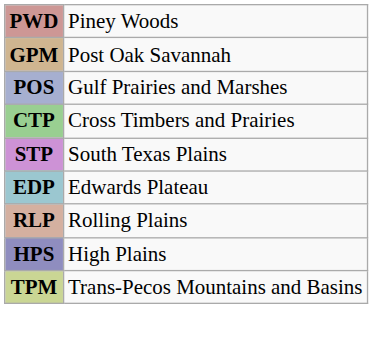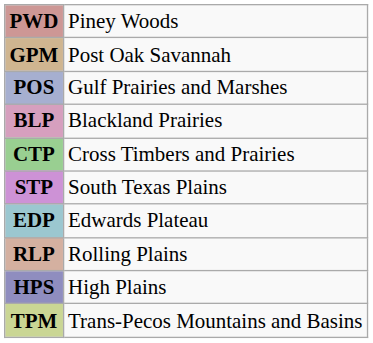 <table class="wikitable">
 <tr>
 <th scope="row"  style="width:20px; background:#CD9795;">PWD</th>
 <td>Piney Woods</td>
 </tr>
 <tr>
 <th scope="row"  style="width:20px; background:#CFB590;">GPM</th>
 <td>Post Oak Savannah</td>
 </tr>
 <tr>
 <th scope="row"  style="width:20px; background:#A6AFD0;">POS</th>
 <td>Gulf Prairies and Marshes</td>
+</tr>
+<tr>
+<th scope="row"  style="width:20px; background:#D69FBE;">BLP</th>
+<td>Blackland Prairies</td>
 </tr>
 <tr>
 <th scope="row"  style="width:20px; background:#99CF91;">CTP</th>
 <td>Cross Timbers and Prairies</td>
 </tr>
 <tr>
 <th scope="row"  style="width:20px; background:#CD92D6;">STP</th>
 <td>South Texas Plains</td>
 </tr>
 <tr>
 <th scope="row"  style="width:20px; background:#9BC7D0;">EDP</th>
 <td>Edwards Plateau</td>
 </tr>
 <tr>
 <th scope="row"  style="width:20px; background:#D4B0A0;">RLP</th>
 <td>Rolling Plains</td>
 </tr>
 <tr>
 <th scope="row"  style="width:20px; background:#8F8DBF;">HPS</th>
 <td>High Plains</td>
 </tr>
 <tr>
 <th scope="row"  style="width:20px; background:#CAD694;">TPM</th>
 <td>Trans-Pecos Mountains and Basins</td>
 </tr>
 </table>
